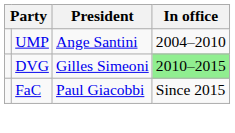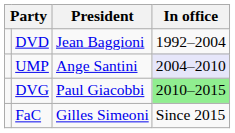 <table class="wikitable">
 <tr>
 <th colspan="2">Party</th>
 <th>President</th>
 <th>In office</th>
 </tr>
 <tr>
 <td></td>
+<td><a href='#'>DVD</a></td>
+<td><a href='#'>Jean Baggioni</a></td>
+<td>1992–2004</td>
+</tr>
+<tr>
+<td></td>
 <td><a href='#'>UMP</a></td>
 <td><a href='#'>Ange Santini</a></td>
-<td>2004–2010</td>
+<td style="background: lavender;">2004–2010</td>
 </tr>
 <tr>
 <td></td>
 <td><a href='#'>DVG</a></td>
-<td><a href='#'>Gilles Simeoni</a></td>
+<td><a href='#'>Paul Giacobbi</a></td>
 <td style="background: lightgreen;">2010–2015</td>
 </tr>
 <tr>
 <td></td>
 <td><a href='#'>FaC</a></td>
-<td><a href='#'>Paul Giacobbi</a></td>
+<td><a href='#'>Gilles Simeoni</a></td>
 <td>Since 2015</td>
 </tr>
 </table>
